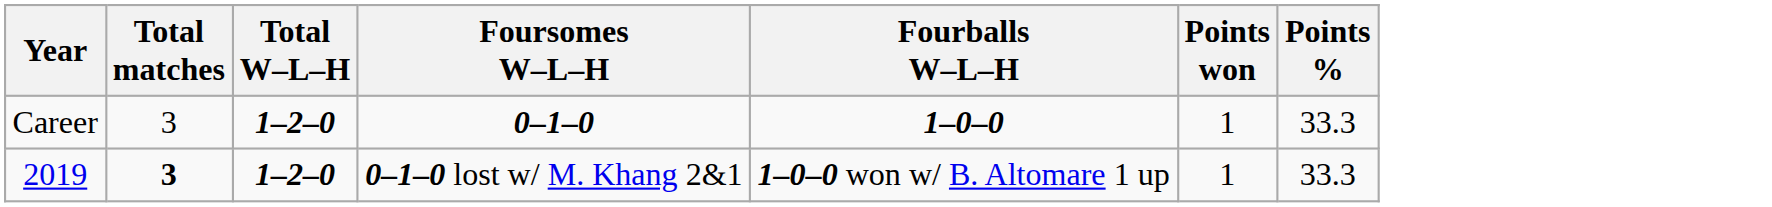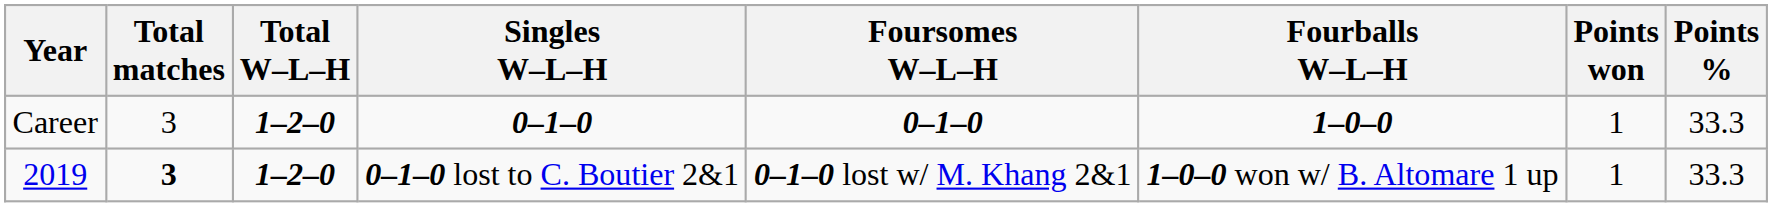 <table class="wikitable" style="text-align:center; font-size: 95%;">
 <tr>
 <th>Year</th>
 <th>Total<br>matches</th>
 <th>Total<br>W–L–H</th>
+<th>Singles<br>W–L–H</th>
 <th>Foursomes<br>W–L–H</th>
 <th>Fourballs<br>W–L–H</th>
 <th>Points<br>won</th>
 <th>Points<br>%</th>
 </tr>
 <tr>
 <td>Career</td>
 <td>3</td>
 <td><strong><em>1–2–0</em></strong></td>
 <td><strong><em>0–1–0</em></strong></td>
+<td><strong><em>0–1–0</em></strong></td>
 <td><strong><em>1–0–0</em></strong></td>
 <td>1</td>
 <td>33.3</td>
 </tr>
 <tr>
 <td><a href='#'>2019</a></td>
 <td><strong>3</strong></td>
 <td><strong><em>1–2–0</em></strong></td>
+<td><strong><em>0–1–0</em></strong> lost to <a href='#'>C. Boutier</a> 2&1</td>
 <td><strong><em>0–1–0</em></strong> lost w/ <a href='#'>M. Khang</a> 2&1</td>
 <td><strong><em>1–0–0</em></strong> won w/ <a href='#'>B. Altomare</a> 1 up</td>
 <td>1</td>
 <td>33.3</td>
 </tr>
 </table>
